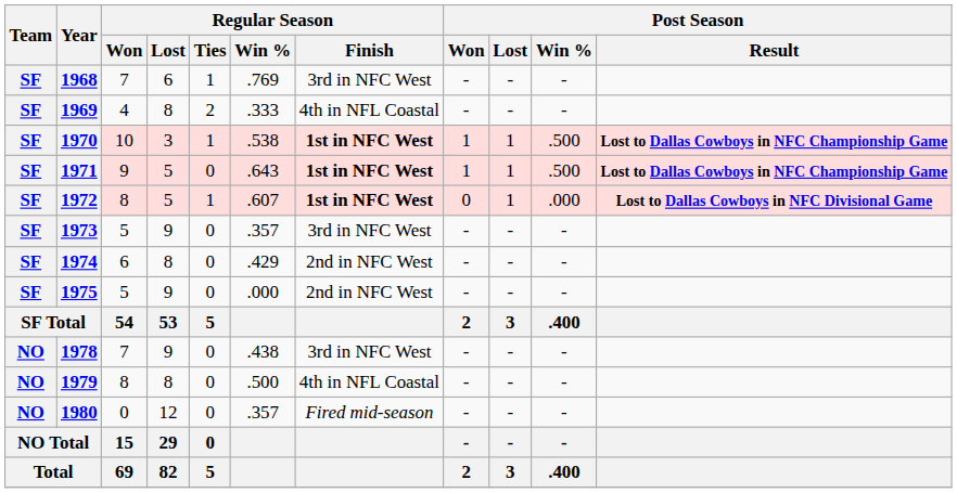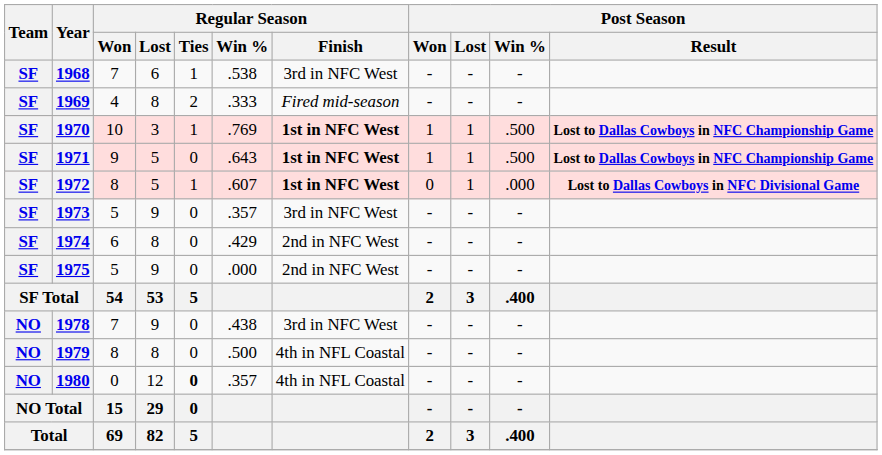 <table class="wikitable" style="font-size: 95%; text-align:center;">
 <tr>
 <th rowspan="2">Team</th>
 <th rowspan="2">Year</th>
 <th colspan="5">Regular Season</th>
 <th colspan="4">Post Season</th>
 </tr>
 <tr>
 <th>Won</th>
 <th>Lost</th>
 <th>Ties</th>
 <th>Win %</th>
 <th>Finish</th>
 <th>Won</th>
 <th>Lost</th>
 <th>Win %</th>
 <th>Result</th>
 </tr>
 <tr>
 <th><a href='#'>SF</a></th>
 <th><a href='#'>1968</a></th>
 <td>7</td>
 <td>6</td>
 <td>1</td>
-<td>.769</td>
+<td>.538</td>
 <td>3rd in NFC West</td>
 <td>-</td>
 <td>-</td>
 <td>-</td>
 <td></td>
 </tr>
 <tr>
 <th><a href='#'>SF</a></th>
 <th><a href='#'>1969</a></th>
 <td>4</td>
 <td>8</td>
 <td>2</td>
 <td>.333</td>
-<td>4th in NFL Coastal</td>
+<td><em>Fired mid-season</em></td>
 <td>-</td>
 <td>-</td>
 <td>-</td>
 <td></td>
 </tr>
 <tr style="background:#fdd;">
 <th><a href='#'>SF</a></th>
 <th><a href='#'>1970</a></th>
 <td>10</td>
 <td>3</td>
 <td>1</td>
-<td>.538</td>
+<td>.769</td>
 <td><strong>1st in NFC West</strong></td>
 <td>1</td>
 <td>1</td>
 <td>.500</td>
 <td><small><strong>Lost to <a href='#'>Dallas Cowboys</a> in <a href='#'>NFC Championship Game</a></strong></small></td>
 </tr>
 <tr style="background:#fdd;">
 <th><a href='#'>SF</a></th>
 <th><a href='#'>1971</a></th>
 <td>9</td>
 <td>5</td>
 <td>0</td>
 <td>.643</td>
 <td><strong>1st in NFC West</strong></td>
 <td>1</td>
 <td>1</td>
 <td>.500</td>
 <td><small><strong>Lost to <a href='#'>Dallas Cowboys</a> in <a href='#'>NFC Championship Game</a></strong></small></td>
 </tr>
 <tr style="background:#fdd;">
 <th><a href='#'>SF</a></th>
 <th><a href='#'>1972</a></th>
 <td>8</td>
 <td>5</td>
 <td>1</td>
 <td>.607</td>
 <td><strong>1st in NFC West</strong></td>
 <td>0</td>
 <td>1</td>
 <td>.000</td>
 <td><small><strong>Lost to <a href='#'>Dallas Cowboys</a> in <a href='#'>NFC Divisional Game</a></strong></small></td>
 </tr>
 <tr>
 <th><a href='#'>SF</a></th>
 <th><a href='#'>1973</a></th>
 <td>5</td>
 <td>9</td>
 <td>0</td>
 <td>.357</td>
 <td>3rd in NFC West</td>
 <td>-</td>
 <td>-</td>
 <td>-</td>
 <td></td>
 </tr>
 <tr>
 <th><a href='#'>SF</a></th>
 <th><a href='#'>1974</a></th>
 <td>6</td>
 <td>8</td>
 <td>0</td>
 <td>.429</td>
 <td>2nd in NFC West</td>
 <td>-</td>
 <td>-</td>
 <td>-</td>
 <td></td>
 </tr>
 <tr>
 <th><a href='#'>SF</a></th>
 <th><a href='#'>1975</a></th>
 <td>5</td>
 <td>9</td>
 <td>0</td>
 <td>.000</td>
 <td>2nd in NFC West</td>
 <td>-</td>
 <td>-</td>
 <td>-</td>
 <td></td>
 </tr>
 <tr>
 <th colspan="2">SF Total</th>
 <th>54</th>
 <th>53</th>
 <th>5</th>
 <th></th>
 <th></th>
 <th>2</th>
 <th>3</th>
 <th>.400</th>
 <th></th>
 </tr>
 <tr>
 <th><a href='#'>NO</a></th>
 <th><a href='#'>1978</a></th>
 <td>7</td>
 <td>9</td>
 <td>0</td>
 <td>.438</td>
 <td>3rd in NFC West</td>
 <td>-</td>
 <td>-</td>
 <td>-</td>
 <td></td>
 </tr>
 <tr>
 <th><a href='#'>NO</a></th>
 <th><a href='#'>1979</a></th>
 <td>8</td>
 <td>8</td>
 <td>0</td>
 <td>.500</td>
 <td>4th in NFL Coastal</td>
 <td>-</td>
 <td>-</td>
 <td>-</td>
 <td></td>
 </tr>
 <tr>
 <th><a href='#'>NO</a></th>
 <th><a href='#'>1980</a></th>
 <td>0</td>
 <td>12</td>
-<td>0</td>
+<td><strong>0</strong></td>
 <td>.357</td>
-<td><em>Fired mid-season</em></td>
+<td>4th in NFL Coastal</td>
 <td>-</td>
 <td>-</td>
 <td>-</td>
 <td></td>
 </tr>
 <tr>
 <th colspan="2">NO Total</th>
 <th>15</th>
 <th>29</th>
 <th>0</th>
 <th></th>
 <th></th>
 <th>-</th>
 <th>-</th>
 <th>-</th>
 <th></th>
 </tr>
 <tr>
 <th colspan="2">Total</th>
 <th>69</th>
 <th>82</th>
 <th>5</th>
 <th></th>
 <th></th>
 <th>2</th>
 <th>3</th>
 <th>.400</th>
 <th></th>
 </tr>
 <tr>
 </tr>
 </table>
